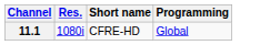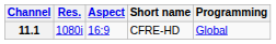 <table class="wikitable">
 <tr>
 <th><a href='#'>Channel</a></th>
 <th><a href='#'>Res.</a></th>
+<th><a href='#'>Aspect</a></th>
 <th>Short name</th>
 <th>Programming</th>
 </tr>
 <tr>
 <th scope = "row">11.1</th>
 <td><a href='#'>1080i</a></td>
+<td><a href='#'>16:9</a></td>
 <td>CFRE-HD</td>
 <td><a href='#'>Global</a></td>
 </tr>
 </table>
